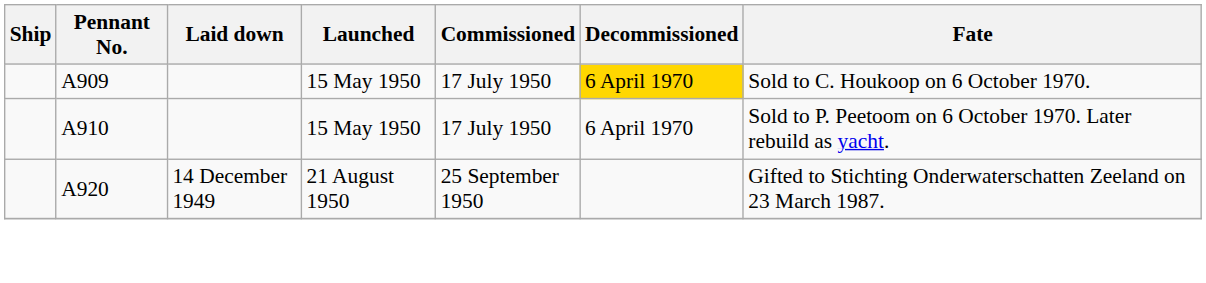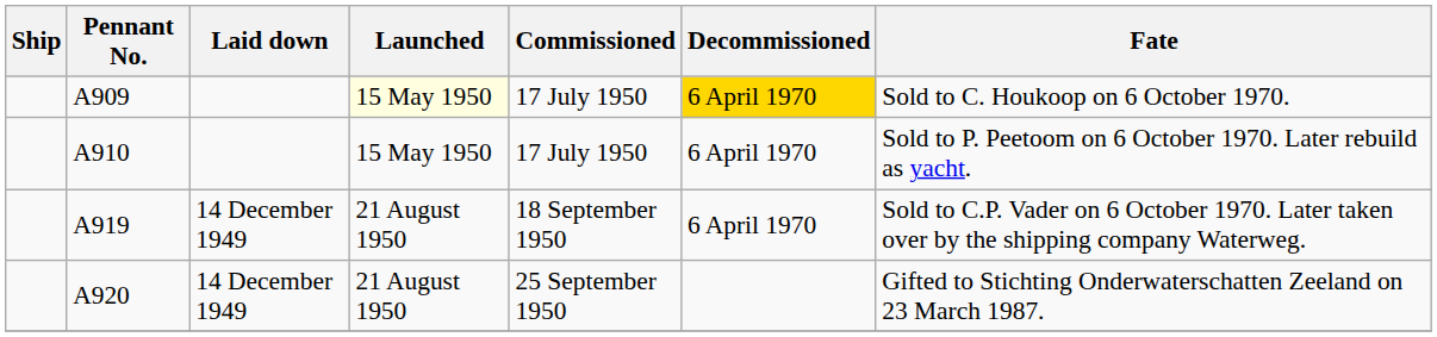 <table class="wikitable" style="font-size:97%;">
 <tr>
 <th>Ship</th>
 <th>Pennant No.</th>
 <th width="90">Laid down</th>
 <th width="90">Launched</th>
 <th width="90">Commissioned</th>
 <th width="90">Decommissioned</th>
 <th>Fate</th>
 </tr>
 <tr>
 <td></td>
 <td>A909</td>
 <td></td>
-<td>15 May 1950</td>
+<td style="background: lightyellow;">15 May 1950</td>
 <td>17 July 1950</td>
 <td style="background: gold;">6 April 1970</td>
 <td>Sold to C. Houkoop on 6 October 1970.</td>
 </tr>
 <tr>
 <td></td>
 <td>A910</td>
 <td></td>
 <td>15 May 1950</td>
 <td>17 July 1950</td>
 <td>6 April 1970</td>
 <td>Sold to P. Peetoom on 6 October 1970. Later rebuild as <a href='#'>yacht</a>.</td>
 </tr>
 <tr>
 <td></td>
+<td>A919</td>
+<td>14 December 1949</td>
+<td>21 August 1950</td>
+<td>18 September 1950</td>
+<td>6 April 1970</td>
+<td>Sold to C.P. Vader on 6 October 1970. Later taken over by the shipping company Waterweg.</td>
+</tr>
+<tr>
+<td></td>
 <td>A920</td>
 <td>14 December 1949</td>
 <td>21 August 1950</td>
 <td>25 September 1950</td>
 <td></td>
 <td>Gifted to Stichting Onderwaterschatten Zeeland on 23 March 1987.</td>
 </tr>
 <tr>
 </tr>
 </table>
